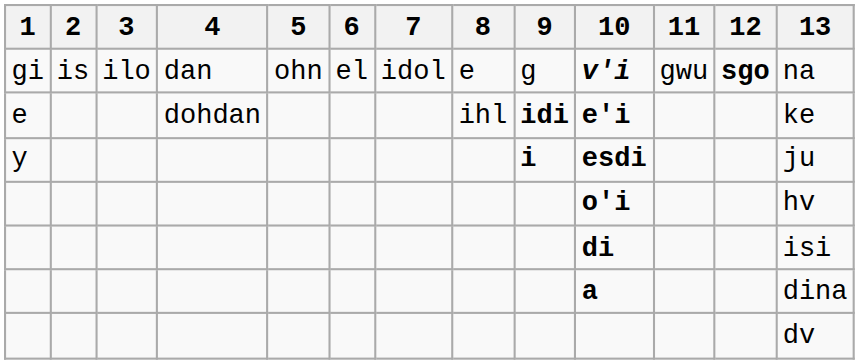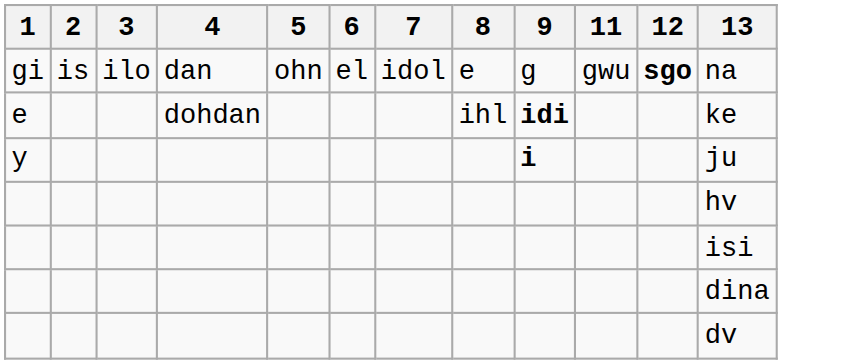 <table class="wikitable">
 <tr>
 <th>1</th>
 <th>2</th>
 <th>3</th>
 <th>4</th>
 <th>5</th>
 <th>6</th>
 <th>7</th>
 <th>8</th>
 <th>9</th>
-<th>10</th>
 <th>11</th>
 <th>12</th>
 <th>13</th>
 </tr>
 <tr>
 <td>gi</td>
 <td>is</td>
 <td>ilo</td>
 <td>dan</td>
 <td>ohn</td>
 <td>el</td>
 <td>idol</td>
 <td>e</td>
 <td>g</td>
-<td><strong><em>v'i</em></strong></td>
 <td>gwu</td>
 <td><strong>sgo</strong></td>
 <td>na</td>
 </tr>
 <tr>
 <td>e</td>
 <td></td>
 <td></td>
 <td>dohdan</td>
 <td></td>
 <td></td>
 <td></td>
 <td>ihl</td>
 <td><strong>idi</strong></td>
-<td><strong>e'i</strong></td>
 <td></td>
 <td></td>
 <td>ke</td>
 </tr>
 <tr>
 <td>y</td>
 <td></td>
 <td></td>
 <td></td>
 <td></td>
 <td></td>
 <td></td>
 <td></td>
 <td><strong>i</strong></td>
-<td><strong>esdi</strong></td>
 <td></td>
 <td></td>
 <td>ju</td>
 </tr>
 <tr>
 <td></td>
 <td></td>
 <td></td>
 <td></td>
 <td></td>
 <td></td>
 <td></td>
 <td></td>
 <td></td>
-<td><strong>o'i</strong></td>
 <td></td>
 <td></td>
 <td>hv</td>
 </tr>
 <tr>
 <td></td>
 <td></td>
 <td></td>
 <td></td>
 <td></td>
 <td></td>
 <td></td>
 <td></td>
 <td></td>
-<td><strong>di</strong></td>
 <td></td>
 <td></td>
 <td>isi</td>
 </tr>
 <tr>
 <td></td>
 <td></td>
 <td></td>
 <td></td>
 <td></td>
 <td></td>
 <td></td>
 <td></td>
 <td></td>
-<td><strong>a</strong></td>
 <td></td>
 <td></td>
 <td>dina</td>
 </tr>
 <tr>
 <td></td>
 <td></td>
 <td></td>
 <td></td>
 <td></td>
 <td></td>
 <td></td>
 <td></td>
 <td></td>
 <td></td>
 <td></td>
-<td></td>
 <td>dv</td>
 </tr>
 </table>
